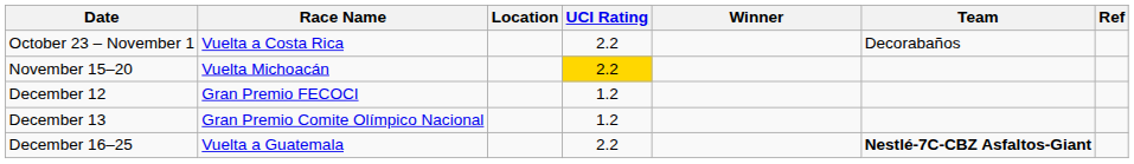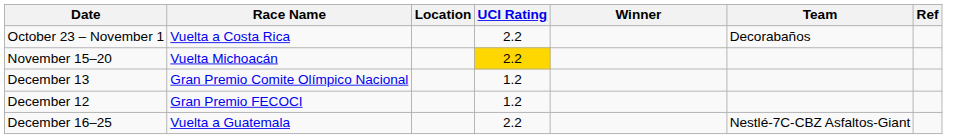 <table class="wikitable sortable">
 <tr>
 <th>Date</th>
 <th>Race Name</th>
 <th>Location</th>
 <th><a href='#'>UCI Rating</a></th>
 <th width=200px>Winner</th>
 <th>Team</th>
 <th>Ref</th>
 </tr>
 <tr>
 <td>October 23 – November 1</td>
 <td><a href='#'>Vuelta a Costa Rica</a></td>
 <td></td>
 <td align=center>2.2</td>
 <td></td>
 <td>Decorabaños</td>
 <td align=center></td>
 </tr>
 <tr>
 <td>November 15–20</td>
 <td><a href='#'>Vuelta Michoacán</a></td>
 <td></td>
 <td align=center style="background: gold;">2.2</td>
 <td></td>
 <td></td>
 <td align=center></td>
 </tr>
 <tr>
-<td>December 12</td>
-<td><a href='#'>Gran Premio FECOCI</a></td>
+<td>December 13</td>
+<td><a href='#'>Gran Premio Comite Olímpico Nacional</a></td>
 <td></td>
 <td align=center>1.2</td>
 <td></td>
 <td></td>
 <td align=center></td>
 </tr>
 <tr>
-<td>December 13</td>
-<td><a href='#'>Gran Premio Comite Olímpico Nacional</a></td>
+<td>December 12</td>
+<td><a href='#'>Gran Premio FECOCI</a></td>
 <td></td>
 <td align=center>1.2</td>
 <td></td>
 <td></td>
 <td align=center></td>
 </tr>
 <tr>
 <td>December 16–25</td>
 <td><a href='#'>Vuelta a Guatemala</a></td>
 <td></td>
 <td align=center>2.2</td>
 <td></td>
-<td><strong>Nestlé-7C-CBZ Asfaltos-Giant</strong></td>
+<td>Nestlé-7C-CBZ Asfaltos-Giant</td>
 <td align=center></td>
 </tr>
 </table>
